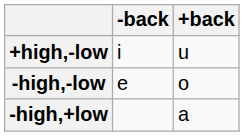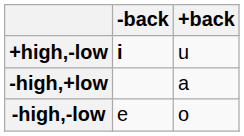 <table class="wikitable">
 <tr>
 <th></th>
 <th>-back</th>
 <th>+back</th>
 </tr>
 <tr>
 <th>+high,-low</th>
-<td>i</td>
+<td><strong>i</strong></td>
 <td>u</td>
+</tr>
+<tr>
+<th>-high,+low</th>
+<td></td>
+<td>a</td>
 </tr>
 <tr>
 <th>-high,-low</th>
 <td>e</td>
 <td>o</td>
 </tr>
-<tr>
-<th>-high,+low</th>
-<td></td>
-<td>a</td>
-</tr>
 </table>
